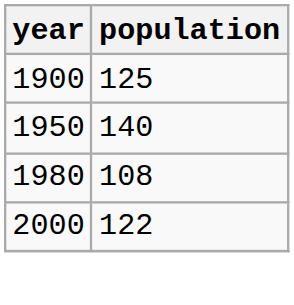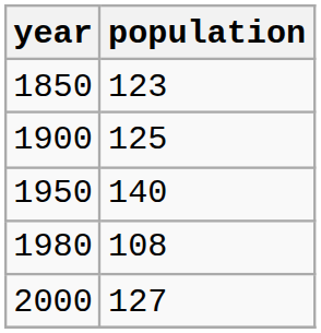 <table class="wikitable">
 <tr>
 <th>year</th>
 <th>population</th>
+</tr>
+<tr>
+<td>1850</td>
+<td>123</td>
 </tr>
 <tr>
 <td>1900</td>
 <td>125</td>
 </tr>
 <tr>
 <td>1950</td>
 <td>140</td>
 </tr>
 <tr>
 <td>1980</td>
 <td>108</td>
 </tr>
 <tr>
 <td>2000</td>
-<td>122</td>
+<td>127</td>
 </tr>
 <tr>
 </tr>
 </table>
